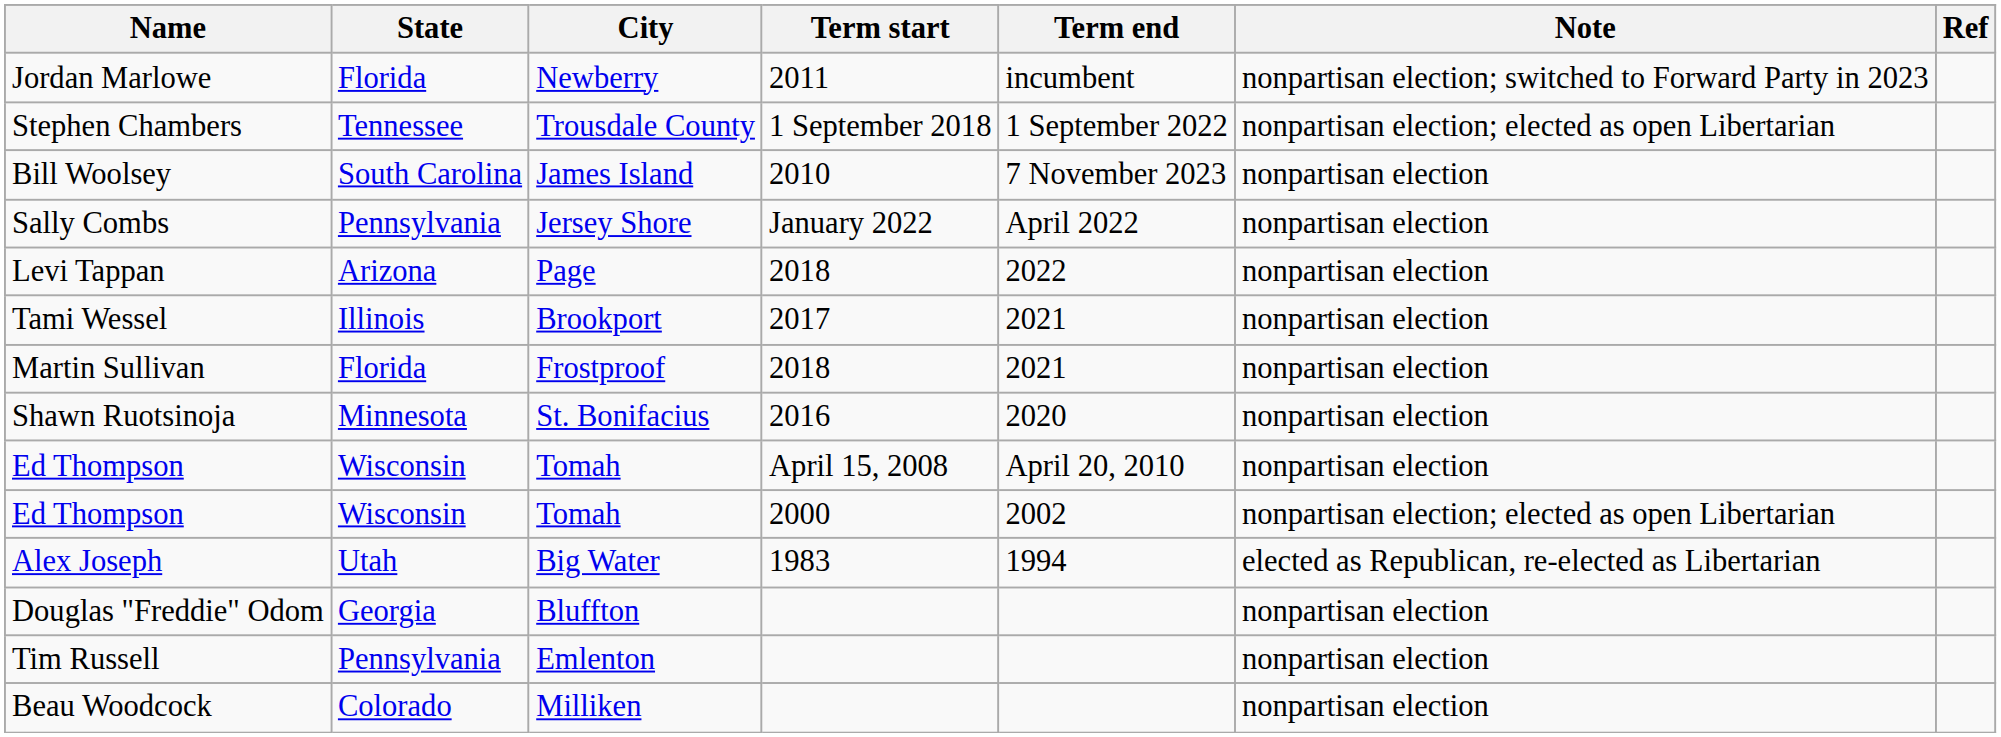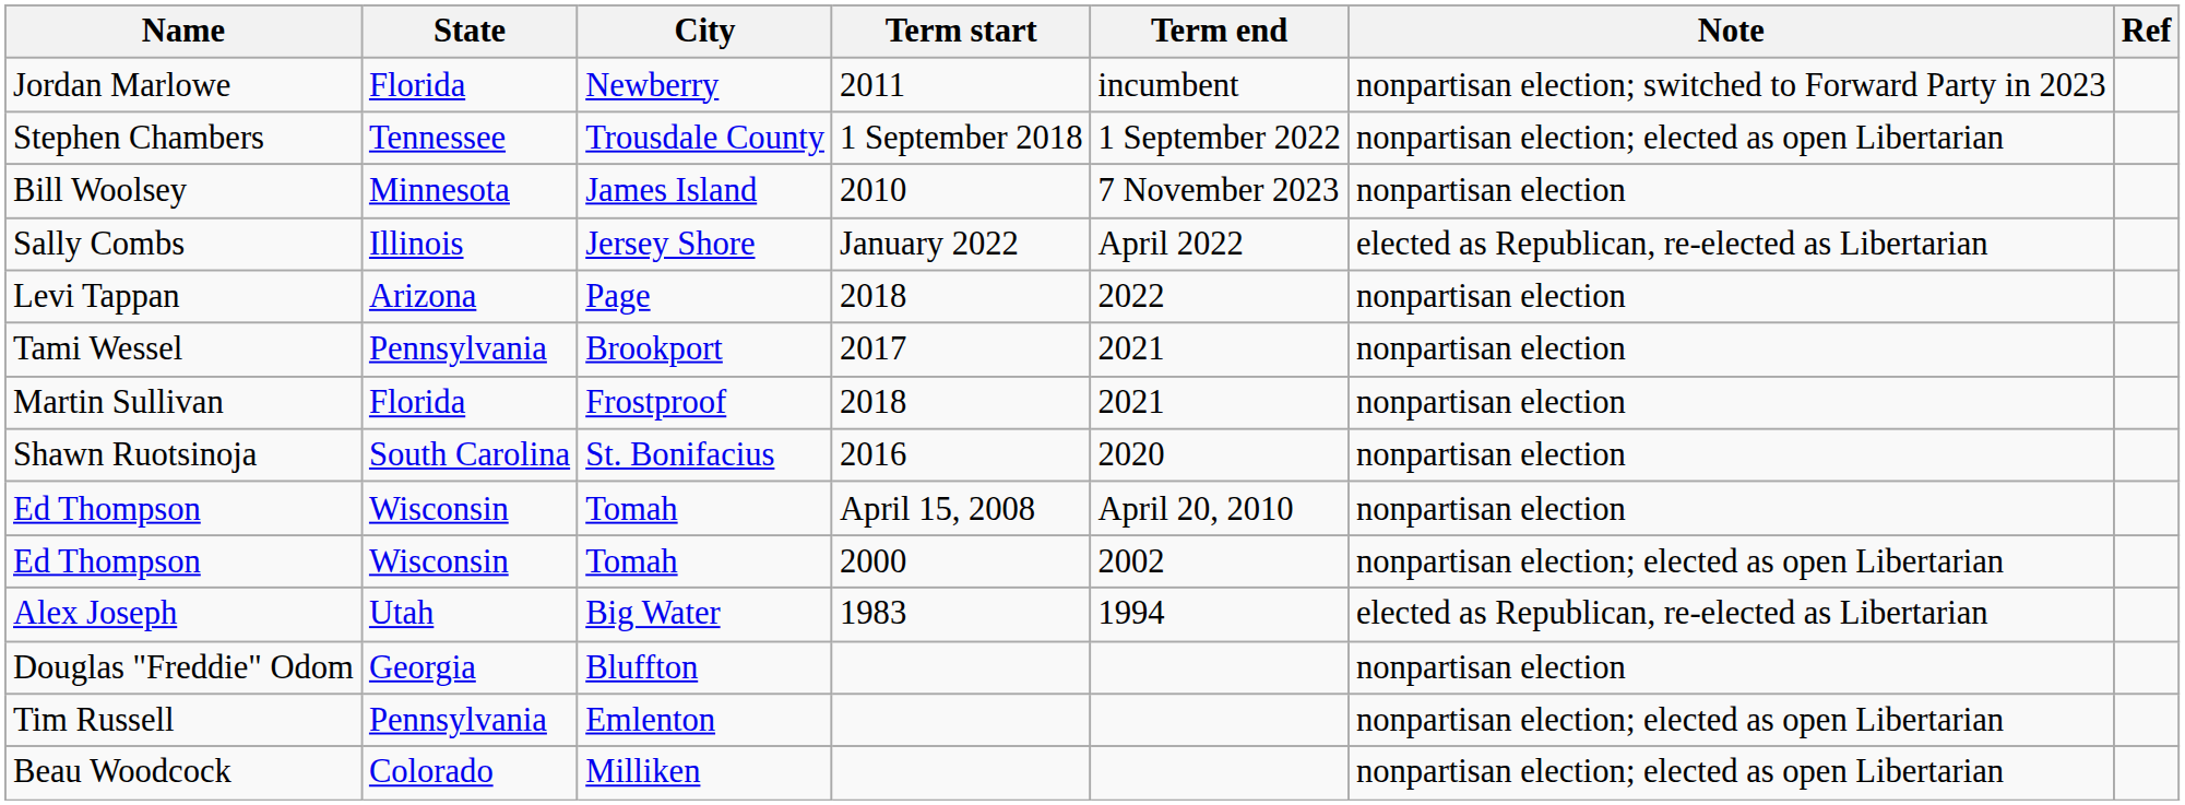 <table class="wikitable">
 <tr>
 <th>Name</th>
 <th>State</th>
 <th>City</th>
 <th>Term start</th>
 <th>Term end</th>
 <th>Note</th>
 <th>Ref</th>
 </tr>
 <tr>
 <td>Jordan Marlowe</td>
 <td><a href='#'>Florida</a></td>
 <td><a href='#'>Newberry</a></td>
 <td>2011</td>
 <td>incumbent</td>
 <td>nonpartisan election; switched to Forward Party in 2023</td>
 <td></td>
 </tr>
 <tr>
 <td>Stephen Chambers</td>
 <td><a href='#'>Tennessee</a></td>
 <td><a href='#'>Trousdale County</a></td>
 <td>1 September 2018</td>
 <td>1 September 2022</td>
 <td>nonpartisan election; elected as open Libertarian</td>
 <td></td>
 </tr>
 <tr>
 <td>Bill Woolsey</td>
-<td><a href='#'>South Carolina</a></td>
+<td><a href='#'>Minnesota</a></td>
 <td><a href='#'>James Island</a></td>
 <td>2010</td>
 <td>7 November 2023</td>
 <td>nonpartisan election</td>
 <td></td>
 </tr>
 <tr>
 <td>Sally Combs</td>
-<td><a href='#'>Pennsylvania</a></td>
+<td><a href='#'>Illinois</a></td>
 <td><a href='#'>Jersey Shore</a></td>
 <td>January 2022</td>
 <td>April 2022</td>
-<td>nonpartisan election</td>
+<td>elected as Republican, re-elected as Libertarian</td>
 <td></td>
 </tr>
 <tr>
 <td>Levi Tappan</td>
 <td><a href='#'>Arizona</a></td>
 <td><a href='#'>Page</a></td>
 <td>2018</td>
 <td>2022</td>
 <td>nonpartisan election</td>
 <td></td>
 </tr>
 <tr>
 <td>Tami Wessel</td>
-<td><a href='#'>Illinois</a></td>
+<td><a href='#'>Pennsylvania</a></td>
 <td><a href='#'>Brookport</a></td>
 <td>2017</td>
 <td>2021</td>
 <td>nonpartisan election</td>
 <td></td>
 </tr>
 <tr>
 <td>Martin Sullivan</td>
 <td><a href='#'>Florida</a></td>
 <td><a href='#'>Frostproof</a></td>
 <td>2018</td>
 <td>2021</td>
 <td>nonpartisan election</td>
 <td></td>
 </tr>
 <tr>
 <td>Shawn Ruotsinoja</td>
-<td><a href='#'>Minnesota</a></td>
+<td><a href='#'>South Carolina</a></td>
 <td><a href='#'>St. Bonifacius</a></td>
 <td>2016</td>
 <td>2020</td>
 <td>nonpartisan election</td>
 <td></td>
 </tr>
 <tr>
 <td><a href='#'>Ed Thompson</a></td>
 <td><a href='#'>Wisconsin</a></td>
 <td><a href='#'>Tomah</a></td>
 <td>April 15, 2008</td>
 <td>April 20, 2010</td>
 <td>nonpartisan election</td>
 <td></td>
 </tr>
 <tr>
 <td><a href='#'>Ed Thompson</a></td>
 <td><a href='#'>Wisconsin</a></td>
 <td><a href='#'>Tomah</a></td>
 <td>2000</td>
 <td>2002</td>
 <td>nonpartisan election; elected as open Libertarian</td>
 <td></td>
 </tr>
 <tr>
 <td><a href='#'>Alex Joseph</a></td>
 <td><a href='#'>Utah</a></td>
 <td><a href='#'>Big Water</a></td>
 <td>1983</td>
 <td>1994</td>
 <td>elected as Republican, re-elected as Libertarian</td>
 <td></td>
 </tr>
 <tr>
 <td>Douglas "Freddie" Odom</td>
 <td><a href='#'>Georgia</a></td>
 <td><a href='#'>Bluffton</a></td>
 <td></td>
 <td></td>
 <td>nonpartisan election</td>
 <td></td>
 </tr>
 <tr>
 <td>Tim Russell</td>
 <td><a href='#'>Pennsylvania</a></td>
 <td><a href='#'>Emlenton</a></td>
 <td></td>
 <td></td>
-<td>nonpartisan election</td>
+<td>nonpartisan election; elected as open Libertarian</td>
 <td></td>
 </tr>
 <tr>
 <td>Beau Woodcock</td>
 <td><a href='#'>Colorado</a></td>
 <td><a href='#'>Milliken</a></td>
 <td></td>
 <td></td>
-<td>nonpartisan election</td>
+<td>nonpartisan election; elected as open Libertarian</td>
 <td></td>
 </tr>
 </table>
